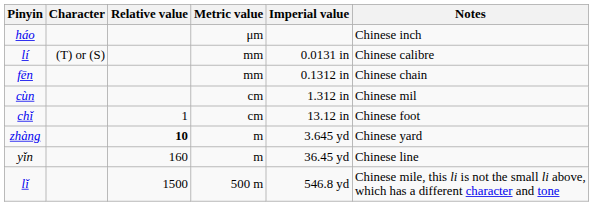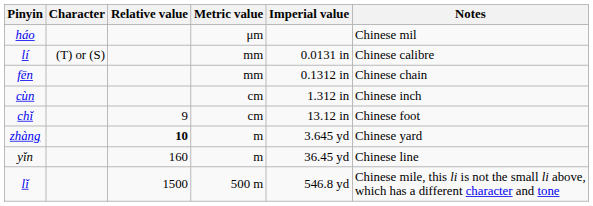 <table class="wikitable">
 <tr>
 <th>Pinyin</th>
 <th>Character</th>
 <th>Relative value</th>
 <th>Metric value</th>
 <th>Imperial value</th>
 <th>Notes</th>
 </tr>
 <tr>
 <td align=center><em><a href='#'>háo</a> </em></td>
 <td align=right></td>
 <td align=right></td>
 <td align=right> μm</td>
 <td align=right></td>
-<td align=left>Chinese inch</td>
+<td align=left>Chinese mil</td>
 </tr>
 <tr>
 <td align=center><em><a href='#'>lí</a></em></td>
 <td align=right> (T) or  (S)</td>
 <td align=right></td>
 <td align=right> mm</td>
 <td align=right>0.0131 in</td>
 <td align=left>Chinese calibre</td>
 </tr>
 <tr>
 <td align=center><em><a href='#'>fēn</a></em></td>
 <td align=right></td>
 <td align=right></td>
 <td align=right> mm</td>
 <td align=right>0.1312 in</td>
 <td align=left>Chinese chain</td>
 </tr>
 <tr>
 <td align=center><em><a href='#'>cùn</a></em></td>
 <td align=right></td>
 <td align=right></td>
 <td align=right> cm</td>
 <td align=right>1.312 in</td>
-<td align=left>Chinese mil</td>
+<td align=left>Chinese inch</td>
 </tr>
 <tr>
 <td align=center><em><a href='#'>chǐ</a></em></td>
 <td align=right></td>
-<td align=right>1</td>
+<td align=right>9</td>
 <td align=right> cm</td>
 <td align=right>13.12 in</td>
 <td align=left>Chinese foot</td>
 </tr>
 <tr>
 <td align=center><em><a href='#'>zhàng</a></em></td>
 <td align=right></td>
 <td align=right><strong>10</strong></td>
 <td align=right> m</td>
 <td align=right>3.645 yd</td>
 <td align=left>Chinese yard</td>
 </tr>
 <tr>
 <td align=center><em>yǐn</em></td>
 <td align=right></td>
 <td align=right>160</td>
 <td align=right> m</td>
 <td align=right>36.45 yd</td>
 <td align=left>Chinese line</td>
 </tr>
 <tr>
 <td align=center><em><a href='#'>lǐ</a></em></td>
 <td align=right></td>
 <td align=right>1500</td>
 <td align=right>500 m</td>
 <td align=right>546.8 yd</td>
 <td align=left>Chinese mile, this <em>li</em> is not the small <em>li</em> above,<br> which has a different <a href='#'>character</a> and <a href='#'>tone</a></td>
 </tr>
 </table>
